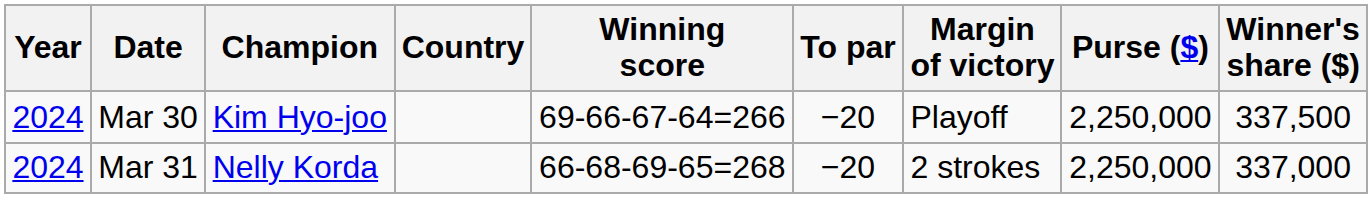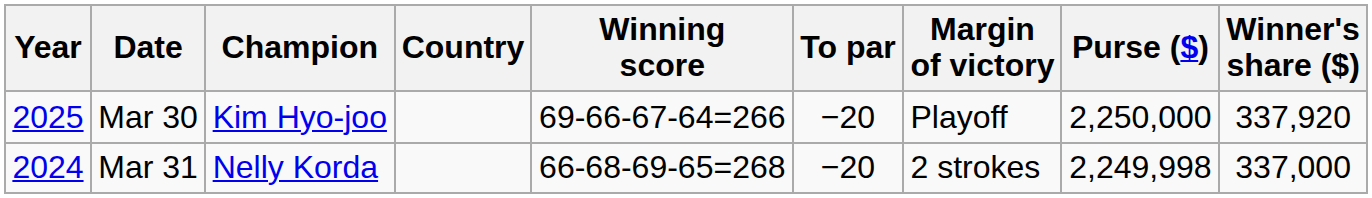 <table class="wikitable">
 <tr>
 <th>Year</th>
 <th>Date</th>
 <th>Champion</th>
 <th>Country</th>
 <th>Winning<br>score</th>
 <th>To par</th>
 <th>Margin<br>of victory</th>
 <th>Purse (<a href='#'>$</a>)</th>
 <th>Winner's<br>share ($)</th>
 </tr>
 <tr>
-<td><a href='#'>2024</a></td>
+<td><a href='#'>2025</a></td>
 <td>Mar 30</td>
 <td><a href='#'>Kim Hyo-joo</a></td>
 <td></td>
 <td align=center>69-66-67-64=266</td>
 <td align=center>−20</td>
 <td>Playoff</td>
 <td align=center>2,250,000</td>
-<td align=center>337,500</td>
+<td align=center>337,920</td>
 </tr>
 <tr>
 <td><a href='#'>2024</a></td>
 <td>Mar 31</td>
 <td><a href='#'>Nelly Korda</a></td>
 <td></td>
 <td align=center>66-68-69-65=268</td>
 <td align=center>−20</td>
 <td>2 strokes</td>
-<td align=center>2,250,000</td>
+<td align=center>2,249,998</td>
 <td align=center>337,000</td>
 </tr>
 </table>
